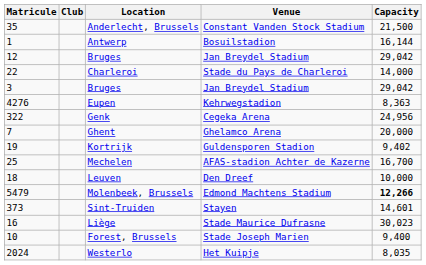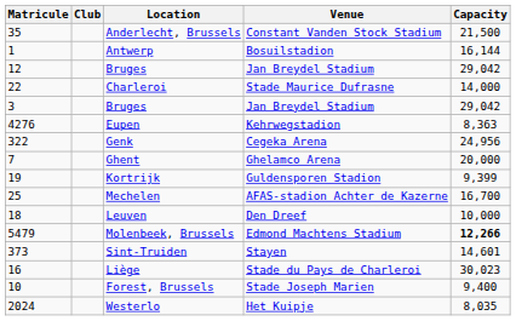 <table class="wikitable sortable">
 <tr>
 <th>Matricule</th>
 <th>Club</th>
 <th>Location</th>
 <th>Venue</th>
 <th>Capacity </th>
 </tr>
 <tr>
 <td>35</td>
 <td></td>
 <td><a href='#'>Anderlecht</a>, <a href='#'>Brussels</a></td>
 <td><a href='#'>Constant Vanden Stock Stadium</a></td>
 <td style="text-align: center;">21,500</td>
 </tr>
 <tr>
 <td>1</td>
 <td></td>
 <td><a href='#'>Antwerp</a></td>
 <td><a href='#'>Bosuilstadion</a></td>
 <td style="text-align: center;">16,144</td>
 </tr>
 <tr>
 <td>12</td>
 <td></td>
 <td><a href='#'>Bruges</a></td>
 <td><a href='#'>Jan Breydel Stadium</a></td>
 <td style="text-align: center;">29,042</td>
 </tr>
 <tr>
 <td>22</td>
 <td></td>
 <td><a href='#'>Charleroi</a></td>
-<td><a href='#'>Stade du Pays de Charleroi</a></td>
+<td><a href='#'>Stade Maurice Dufrasne</a></td>
 <td style="text-align: center;">14,000</td>
 </tr>
 <tr>
 <td>3</td>
 <td></td>
 <td><a href='#'>Bruges</a></td>
 <td><a href='#'>Jan Breydel Stadium</a></td>
 <td style="text-align: center;">29,042</td>
 </tr>
 <tr>
 <td>4276</td>
 <td></td>
 <td><a href='#'>Eupen</a></td>
 <td><a href='#'>Kehrwegstadion</a></td>
 <td style="text-align: center;">8,363</td>
 </tr>
 <tr>
 <td>322</td>
 <td></td>
 <td><a href='#'>Genk</a></td>
 <td><a href='#'>Cegeka Arena</a></td>
 <td style="text-align: center;">24,956</td>
 </tr>
 <tr>
 <td>7</td>
 <td></td>
 <td><a href='#'>Ghent</a></td>
 <td><a href='#'>Ghelamco Arena</a></td>
 <td style="text-align: center;">20,000</td>
 </tr>
 <tr>
 <td>19</td>
 <td></td>
 <td><a href='#'>Kortrijk</a></td>
 <td><a href='#'>Guldensporen Stadion</a></td>
-<td style="text-align: center;">9,402</td>
+<td style="text-align: center;">9,399</td>
 </tr>
 <tr>
 <td>25</td>
 <td></td>
 <td><a href='#'>Mechelen</a></td>
 <td><a href='#'>AFAS-stadion Achter de Kazerne</a></td>
 <td style="text-align: center;">16,700</td>
 </tr>
 <tr>
 <td>18</td>
 <td></td>
 <td><a href='#'>Leuven</a></td>
 <td><a href='#'>Den Dreef</a></td>
 <td style="text-align: center;">10,000</td>
 </tr>
 <tr>
 <td>5479</td>
 <td></td>
 <td><a href='#'>Molenbeek</a>, <a href='#'>Brussels</a></td>
 <td><a href='#'>Edmond Machtens Stadium</a></td>
 <td style="text-align: center;"><strong>12,266</strong></td>
 </tr>
 <tr>
 <td>373</td>
 <td></td>
 <td><a href='#'>Sint-Truiden</a></td>
 <td><a href='#'>Stayen</a></td>
 <td style="text-align: center;">14,601</td>
 </tr>
 <tr>
 <td>16</td>
 <td></td>
 <td><a href='#'>Liège</a></td>
-<td><a href='#'>Stade Maurice Dufrasne</a></td>
+<td><a href='#'>Stade du Pays de Charleroi</a></td>
 <td style="text-align: center;">30,023</td>
 </tr>
 <tr>
 <td>10</td>
 <td></td>
 <td><a href='#'>Forest</a>, <a href='#'>Brussels</a></td>
 <td><a href='#'>Stade Joseph Marien</a></td>
 <td style="text-align: center;">9,400</td>
 </tr>
 <tr>
 <td>2024</td>
 <td></td>
 <td><a href='#'>Westerlo</a></td>
 <td><a href='#'>Het Kuipje</a></td>
 <td style="text-align: center;">8,035</td>
 </tr>
 </table>
